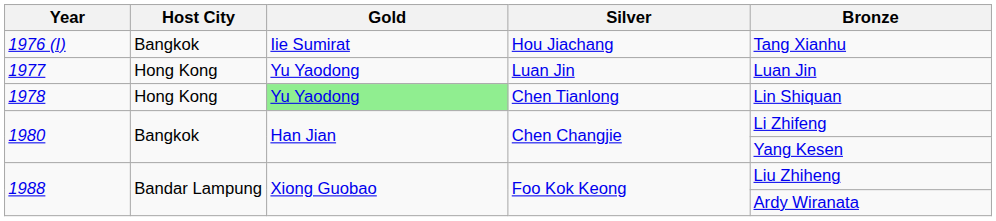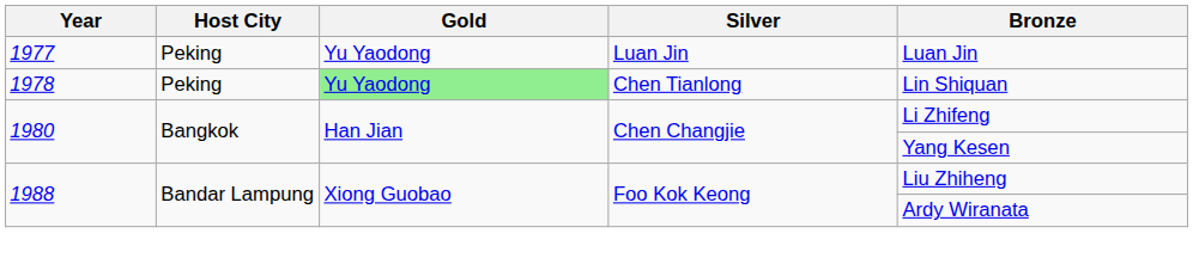 <table class="wikitable" style="text-align: left; width: 950px;">
 <tr>
 <th width="150">Year</th>
 <th width="150">Host City</th>
 <th width="300">Gold</th>
 <th width="300">Silver</th>
 <th width="300">Bronze</th>
 </tr>
 <tr>
-<td><a href='#'><em>1976 (I)</em></a></td>
-<td>Bangkok</td>
-<td> <a href='#'>Iie Sumirat</a></td>
-<td> <a href='#'>Hou Jiachang</a></td>
-<td> <a href='#'>Tang Xianhu</a></td>
-</tr>
-<tr>
 <td><a href='#'><em>1977</em></a></td>
-<td>Hong Kong</td>
+<td>Peking</td>
 <td> <a href='#'>Yu Yaodong</a></td>
 <td> <a href='#'>Luan Jin</a></td>
 <td> <a href='#'>Luan Jin</a></td>
 </tr>
 <tr>
 <td><a href='#'><em>1978</em></a></td>
-<td>Hong Kong</td>
+<td>Peking</td>
 <td style="background: lightgreen;"> <a href='#'>Yu Yaodong</a></td>
 <td> <a href='#'>Chen Tianlong</a></td>
 <td> <a href='#'>Lin Shiquan</a></td>
 </tr>
 <tr>
 <td rowspan=2><a href='#'><em>1980</em></a></td>
 <td rowspan=2>Bangkok</td>
 <td rowspan=2> <a href='#'>Han Jian</a></td>
 <td rowspan=2> <a href='#'>Chen Changjie</a></td>
 <td> <a href='#'>Li Zhifeng</a></td>
 </tr>
 <tr>
 <td> <a href='#'>Yang Kesen</a></td>
 </tr>
 <tr>
 <td rowspan=2><a href='#'><em>1988</em></a></td>
 <td rowspan=2>Bandar Lampung</td>
 <td rowspan=2> <a href='#'>Xiong Guobao</a></td>
 <td rowspan=2> <a href='#'>Foo Kok Keong</a></td>
 <td> <a href='#'>Liu Zhiheng</a></td>
 </tr>
 <tr>
 <td> <a href='#'>Ardy Wiranata</a></td>
 </tr>
 </table>
